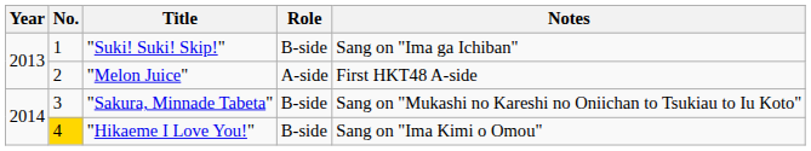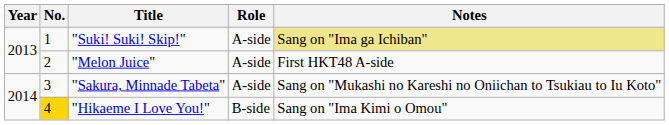 <table class="wikitable sortable">
 <tr>
 <th>Year</th>
 <th data-sort-type="number">No. </th>
 <th>Title </th>
 <th>Role </th>
 <th class="unsortable">Notes </th>
 </tr>
 <tr>
 <td rowspan="2">2013</td>
 <td>1</td>
 <td>"<a href='#'>Suki! Suki! Skip!</a>"</td>
-<td>B-side</td>
-<td>Sang on "Ima ga Ichiban"</td>
+<td>A-side</td>
+<td style="background: khaki;">Sang on "Ima ga Ichiban"</td>
 </tr>
 <tr>
 <td>2</td>
 <td>"<a href='#'>Melon Juice</a>"</td>
 <td>A-side</td>
 <td>First HKT48 A-side</td>
 </tr>
 <tr>
 <td rowspan="2">2014</td>
 <td>3</td>
 <td>"<a href='#'>Sakura, Minnade Tabeta</a>"</td>
-<td>B-side</td>
+<td>A-side</td>
 <td>Sang on "Mukashi no Kareshi no Oniichan to Tsukiau to Iu Koto"</td>
 </tr>
 <tr>
 <td style="background: gold;">4</td>
 <td>"<a href='#'>Hikaeme I Love You!</a>"</td>
 <td>B-side</td>
 <td>Sang on "Ima Kimi o Omou"</td>
 </tr>
 </table>
